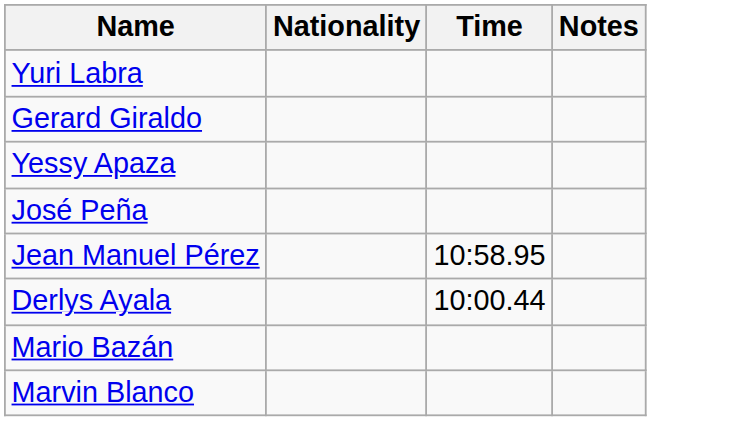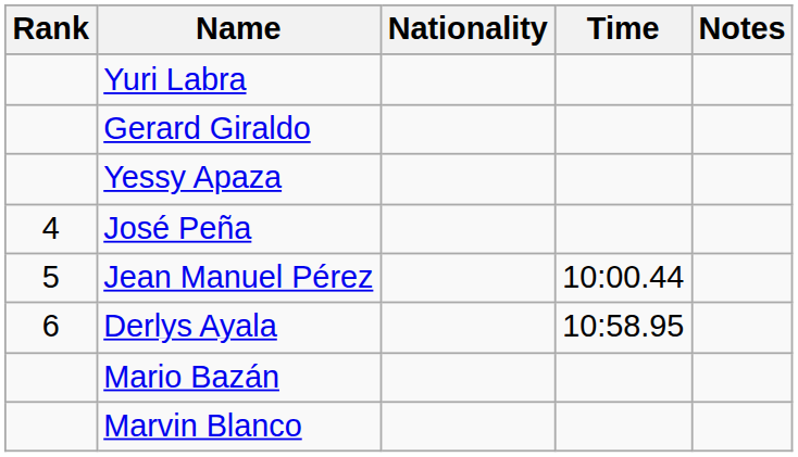 <table class="wikitable sortable" style="text-align:center">
 <tr>
+<th>Rank</th>
 <th>Name</th>
 <th>Nationality</th>
 <th>Time</th>
 <th>Notes</th>
 </tr>
 <tr>
+<td></td>
 <td align=left><a href='#'>Yuri Labra</a></td>
 <td align=left></td>
 <td></td>
 <td></td>
 </tr>
 <tr>
+<td></td>
 <td align=left><a href='#'>Gerard Giraldo</a></td>
 <td align=left></td>
 <td></td>
 <td></td>
 </tr>
 <tr>
+<td></td>
 <td align=left><a href='#'>Yessy Apaza</a></td>
 <td align=left></td>
 <td></td>
 <td></td>
 </tr>
 <tr>
+<td>4</td>
 <td align=left><a href='#'>José Peña</a></td>
 <td align=left></td>
 <td></td>
 <td></td>
 </tr>
 <tr>
+<td>5</td>
 <td align=left><a href='#'>Jean Manuel Pérez</a></td>
+<td align=left></td>
+<td>10:00.44</td>
+<td></td>
+</tr>
+<tr>
+<td>6</td>
+<td align=left><a href='#'>Derlys Ayala</a></td>
 <td align=left></td>
 <td>10:58.95</td>
 <td></td>
 </tr>
 <tr>
-<td align=left><a href='#'>Derlys Ayala</a></td>
-<td align=left></td>
-<td>10:00.44</td>
 <td></td>
-</tr>
-<tr>
 <td align=left><a href='#'>Mario Bazán</a></td>
 <td align=left></td>
 <td></td>
 <td></td>
 </tr>
 <tr>
+<td></td>
 <td align=left><a href='#'>Marvin Blanco</a></td>
 <td align=left></td>
 <td></td>
 <td></td>
 </tr>
 </table>
